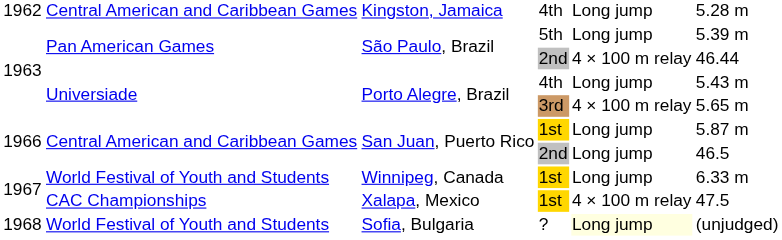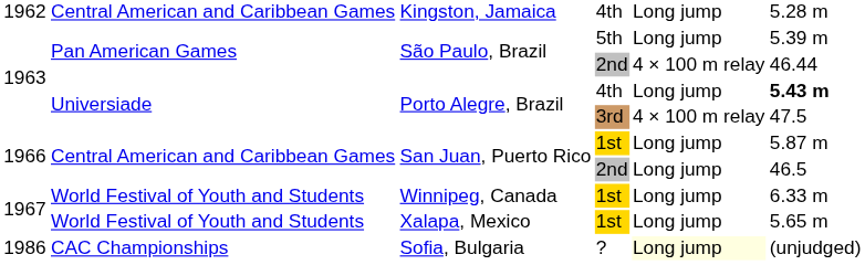 <table>
 <tr>
 <td>1962</td>
 <td><a href='#'>Central American and Caribbean Games</a></td>
 <td><a href='#'>Kingston, Jamaica</a></td>
 <td>4th</td>
 <td>Long jump</td>
 <td>5.28 m</td>
 </tr>
 <tr>
 <td rowspan=4>1963</td>
 <td rowspan=2><a href='#'>Pan American Games</a></td>
 <td rowspan=2><a href='#'>São Paulo</a>, Brazil</td>
 <td>5th</td>
 <td>Long jump</td>
 <td>5.39 m</td>
 </tr>
 <tr>
 <td bgcolor=silver>2nd</td>
 <td>4 × 100 m relay</td>
 <td>46.44</td>
 </tr>
 <tr>
 <td rowspan=2><a href='#'>Universiade</a></td>
 <td rowspan=2><a href='#'>Porto Alegre</a>, Brazil</td>
 <td>4th</td>
 <td>Long jump</td>
-<td>5.43 m</td>
+<td><strong>5.43 m</strong></td>
 </tr>
 <tr>
 <td bgcolor=cc9966>3rd</td>
 <td>4 × 100 m relay</td>
-<td>5.65 m</td>
+<td>47.5</td>
 </tr>
 <tr>
 <td rowspan=2>1966</td>
 <td rowspan=2><a href='#'>Central American and Caribbean Games</a></td>
 <td rowspan=2><a href='#'>San Juan</a>, Puerto Rico</td>
 <td bgcolor=gold>1st</td>
 <td>Long jump</td>
 <td>5.87 m</td>
 </tr>
 <tr>
 <td bgcolor=silver>2nd</td>
 <td>Long jump</td>
 <td>46.5</td>
 </tr>
 <tr>
 <td rowspan=2>1967</td>
 <td><a href='#'>World Festival of Youth and Students</a></td>
 <td><a href='#'>Winnipeg</a>, Canada</td>
 <td bgcolor=gold>1st</td>
 <td>Long jump</td>
 <td>6.33 m</td>
 </tr>
 <tr>
-<td><a href='#'>CAC Championships</a></td>
+<td><a href='#'>World Festival of Youth and Students</a></td>
 <td><a href='#'>Xalapa</a>, Mexico</td>
 <td bgcolor=gold>1st</td>
-<td>4 × 100 m relay</td>
-<td>47.5</td>
+<td>Long jump</td>
+<td>5.65 m</td>
 </tr>
 <tr>
-<td>1968</td>
-<td><a href='#'>World Festival of Youth and Students</a></td>
+<td>1986</td>
+<td><a href='#'>CAC Championships</a></td>
 <td><a href='#'>Sofia</a>, Bulgaria</td>
 <td>?</td>
 <td style="background: lightyellow;">Long jump</td>
 <td>(unjudged)</td>
 </tr>
 </table>
